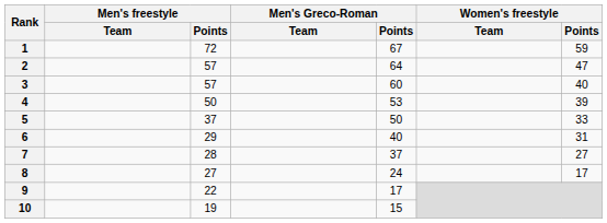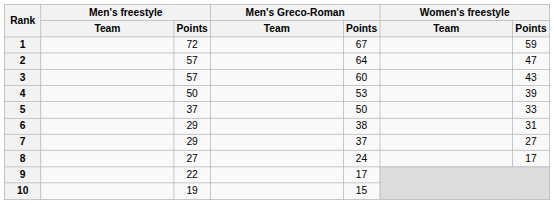 <table class="wikitable" style="text-align:center;">
 <tr>
 <th width=50 rowspan="2">Rank</th>
 <th colspan="2">Men's freestyle</th>
 <th colspan="2">Men's Greco-Roman</th>
 <th colspan="2">Women's freestyle</th>
 </tr>
 <tr>
 <th width=200>Team</th>
 <th width=50>Points</th>
 <th width=200>Team</th>
 <th width=50>Points</th>
 <th width=200>Team</th>
 <th width=50>Points</th>
 </tr>
 <tr>
 <th>1</th>
 <td align=left></td>
 <td>72</td>
 <td align=left></td>
 <td>67</td>
 <td align=left></td>
 <td>59</td>
 </tr>
 <tr>
 <th>2</th>
 <td align=left></td>
 <td>57</td>
 <td align=left></td>
 <td>64</td>
 <td align=left></td>
 <td>47</td>
 </tr>
 <tr>
 <th>3</th>
 <td align=left></td>
 <td>57</td>
 <td align=left></td>
 <td>60</td>
 <td align=left></td>
-<td>40</td>
+<td>43</td>
 </tr>
 <tr>
 <th>4</th>
 <td align=left></td>
 <td>50</td>
 <td align=left></td>
 <td>53</td>
 <td align=left></td>
 <td>39</td>
 </tr>
 <tr>
 <th>5</th>
 <td align=left></td>
 <td>37</td>
 <td align=left></td>
 <td>50</td>
 <td align=left></td>
 <td>33</td>
 </tr>
 <tr>
 <th>6</th>
 <td align=left></td>
 <td>29</td>
 <td align=left></td>
-<td>40</td>
+<td>38</td>
 <td align=left></td>
 <td>31</td>
 </tr>
 <tr>
 <th>7</th>
 <td align=left></td>
-<td>28</td>
+<td>29</td>
 <td align=left></td>
 <td>37</td>
 <td align=left></td>
 <td>27</td>
 </tr>
 <tr>
 <th>8</th>
 <td align=left></td>
 <td>27</td>
 <td align=left></td>
 <td>24</td>
 <td align=left></td>
 <td>17</td>
 </tr>
 <tr>
 <th>9</th>
 <td align=left></td>
 <td>22</td>
 <td align=left></td>
 <td>17</td>
 <td bgcolor=#DCDCDC rowspan=2 colspan=2></td>
 </tr>
 <tr>
 <th>10</th>
 <td align=left></td>
 <td>19</td>
 <td align=left></td>
 <td>15</td>
 </tr>
 </table>
